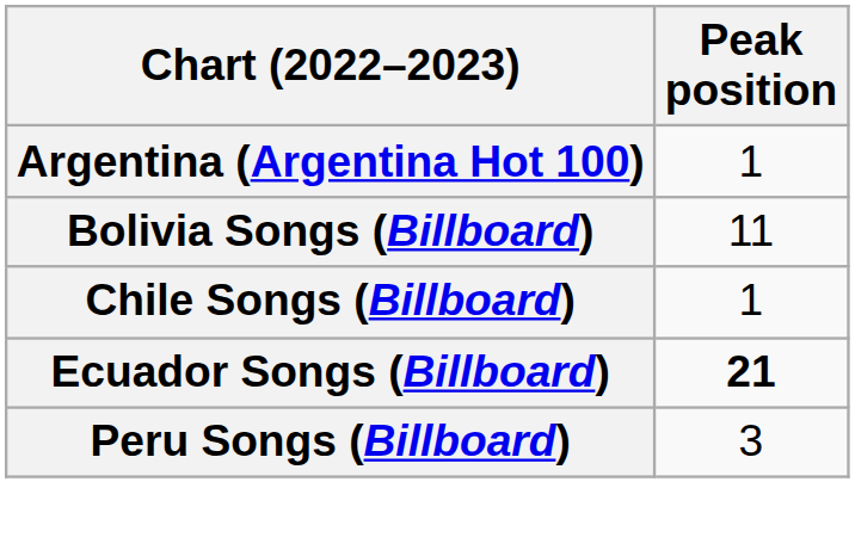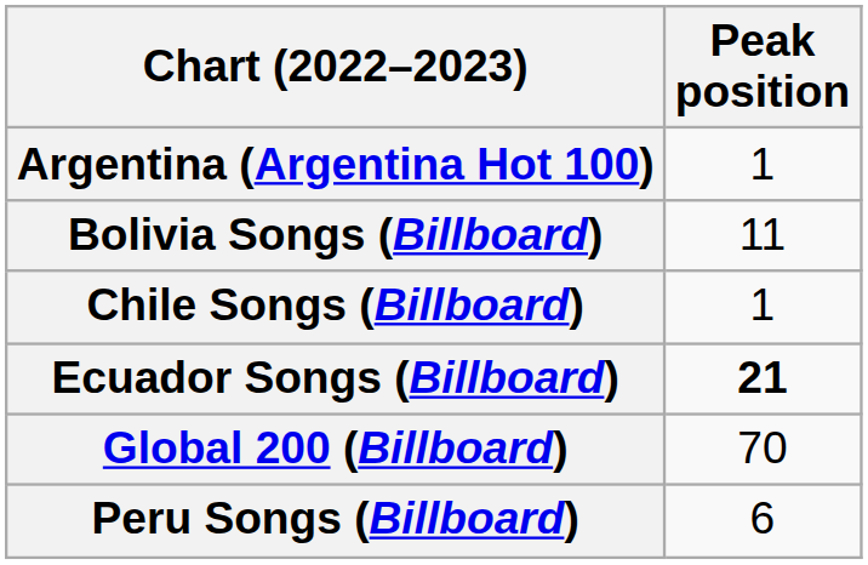 <table class="wikitable sortable plainrowheaders" style="text-align:center">
 <tr>
 <th scope="col">Chart (2022–2023)</th>
 <th scope="col">Peak<br>position</th>
 </tr>
 <tr>
 <th scope="row">Argentina (<a href='#'>Argentina Hot 100</a>)</th>
 <td>1</td>
 </tr>
 <tr>
 <th scope="row">Bolivia Songs (<em><a href='#'>Billboard</a></em>)</th>
 <td>11</td>
 </tr>
 <tr>
 <th scope="row">Chile Songs (<em><a href='#'>Billboard</a></em>)</th>
 <td>1</td>
 </tr>
 <tr>
 <th scope="row">Ecuador Songs (<em><a href='#'>Billboard</a></em>)</th>
 <td><strong>21</strong></td>
 </tr>
 <tr>
+<th scope="row"><a href='#'>Global 200</a> (<em><a href='#'>Billboard</a></em>)</th>
+<td>70</td>
+</tr>
+<tr>
 <th scope="row">Peru Songs (<em><a href='#'>Billboard</a></em>)</th>
-<td>3</td>
+<td>6</td>
 </tr>
 </table>
